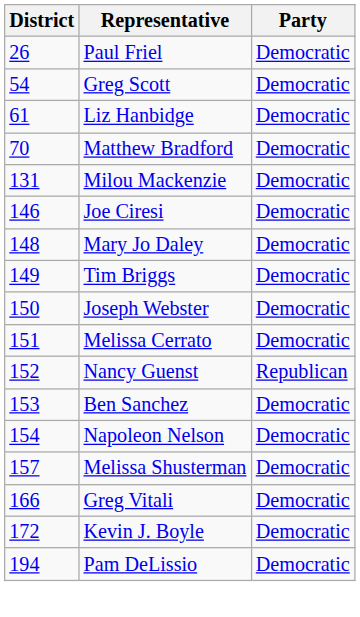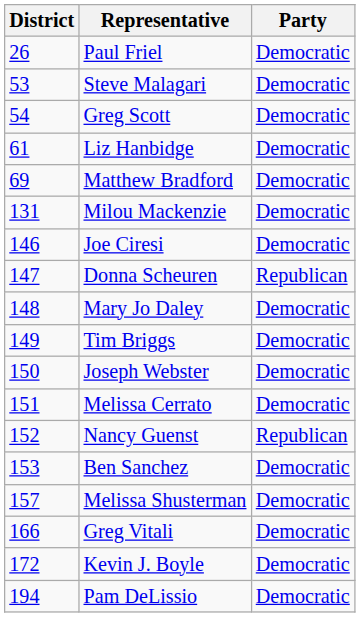 <table class="wikitable">
 <tr>
 <th>District</th>
 <th>Representative</th>
 <th>Party</th>
 </tr>
 <tr>
 <td><a href='#'>26</a></td>
 <td><a href='#'>Paul Friel</a></td>
+<td><a href='#'>Democratic</a></td>
+</tr>
+<tr>
+<td><a href='#'>53</a></td>
+<td><a href='#'>Steve Malagari</a></td>
 <td><a href='#'>Democratic</a></td>
 </tr>
 <tr>
 <td><a href='#'>54</a></td>
 <td><a href='#'>Greg Scott</a></td>
 <td><a href='#'>Democratic</a></td>
 </tr>
 <tr>
 <td><a href='#'>61</a></td>
 <td><a href='#'>Liz Hanbidge</a></td>
 <td><a href='#'>Democratic</a></td>
 </tr>
 <tr>
-<td><a href='#'>70</a></td>
+<td><a href='#'>69</a></td>
 <td><a href='#'>Matthew Bradford</a></td>
 <td><a href='#'>Democratic</a></td>
 </tr>
 <tr>
 <td><a href='#'>131</a></td>
 <td><a href='#'>Milou Mackenzie</a></td>
 <td><a href='#'>Democratic</a></td>
 </tr>
 <tr>
 <td><a href='#'>146</a></td>
 <td><a href='#'>Joe Ciresi</a></td>
 <td><a href='#'>Democratic</a></td>
+</tr>
+<tr>
+<td><a href='#'>147</a></td>
+<td><a href='#'>Donna Scheuren</a></td>
+<td><a href='#'>Republican</a></td>
 </tr>
 <tr>
 <td><a href='#'>148</a></td>
 <td><a href='#'>Mary Jo Daley</a></td>
 <td><a href='#'>Democratic</a></td>
 </tr>
 <tr>
 <td><a href='#'>149</a></td>
 <td><a href='#'>Tim Briggs</a></td>
 <td><a href='#'>Democratic</a></td>
 </tr>
 <tr>
 <td><a href='#'>150</a></td>
 <td><a href='#'>Joseph Webster</a></td>
 <td><a href='#'>Democratic</a></td>
 </tr>
 <tr>
 <td><a href='#'>151</a></td>
 <td><a href='#'>Melissa Cerrato</a></td>
 <td><a href='#'>Democratic</a></td>
 </tr>
 <tr>
 <td><a href='#'>152</a></td>
 <td><a href='#'>Nancy Guenst</a></td>
 <td><a href='#'>Republican</a></td>
 </tr>
 <tr>
 <td><a href='#'>153</a></td>
 <td><a href='#'>Ben Sanchez</a></td>
 <td><a href='#'>Democratic</a></td>
 </tr>
 <tr>
-<td><a href='#'>154</a></td>
-<td><a href='#'>Napoleon Nelson</a></td>
-<td><a href='#'>Democratic</a></td>
-</tr>
-<tr>
 <td><a href='#'>157</a></td>
 <td><a href='#'>Melissa Shusterman</a></td>
 <td><a href='#'>Democratic</a></td>
 </tr>
 <tr>
 <td><a href='#'>166</a></td>
 <td><a href='#'>Greg Vitali</a></td>
 <td><a href='#'>Democratic</a></td>
 </tr>
 <tr>
 <td><a href='#'>172</a></td>
 <td><a href='#'>Kevin J. Boyle</a></td>
 <td><a href='#'>Democratic</a></td>
 </tr>
 <tr>
 <td><a href='#'>194</a></td>
 <td><a href='#'>Pam DeLissio</a></td>
 <td><a href='#'>Democratic</a></td>
 </tr>
 </table>
